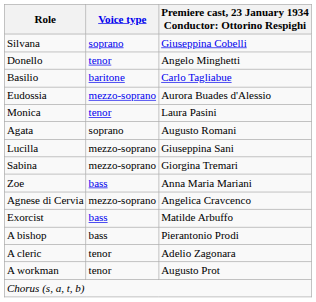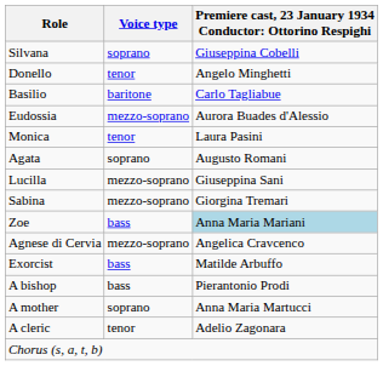 <table class="wikitable">
 <tr>
 <th>Role</th>
 <th><a href='#'>Voice type</a></th>
 <th>Premiere cast, 23 January 1934<br>Conductor: Ottorino Respighi</th>
 </tr>
 <tr>
 <td>Silvana</td>
 <td><a href='#'>soprano</a></td>
 <td><a href='#'>Giuseppina Cobelli</a></td>
 </tr>
 <tr>
 <td>Donello</td>
 <td><a href='#'>tenor</a></td>
 <td>Angelo Minghetti</td>
 </tr>
 <tr>
 <td>Basilio</td>
 <td><a href='#'>baritone</a></td>
 <td><a href='#'>Carlo Tagliabue</a></td>
 </tr>
 <tr>
 <td>Eudossia</td>
 <td><a href='#'>mezzo-soprano</a></td>
 <td>Aurora Buades d'Alessio</td>
 </tr>
 <tr>
 <td>Monica</td>
 <td><a href='#'>tenor</a></td>
 <td>Laura Pasini</td>
 </tr>
 <tr>
 <td>Agata</td>
 <td>soprano</td>
 <td>Augusto Romani</td>
 </tr>
 <tr>
 <td>Lucilla</td>
 <td>mezzo-soprano</td>
 <td>Giuseppina Sani</td>
 </tr>
 <tr>
 <td>Sabina</td>
 <td>mezzo-soprano</td>
 <td>Giorgina Tremari</td>
 </tr>
 <tr>
 <td>Zoe</td>
 <td><a href='#'>bass</a></td>
-<td>Anna Maria Mariani</td>
+<td style="background: lightblue;">Anna Maria Mariani</td>
 </tr>
 <tr>
 <td>Agnese di Cervia</td>
 <td>mezzo-soprano</td>
 <td>Angelica Cravcenco</td>
 </tr>
 <tr>
 <td>Exorcist</td>
 <td><a href='#'>bass</a></td>
 <td>Matilde Arbuffo</td>
 </tr>
 <tr>
 <td>A bishop</td>
 <td>bass</td>
 <td>Pierantonio Prodi</td>
 </tr>
 <tr>
+<td>A mother</td>
+<td>soprano</td>
+<td>Anna Maria Martucci</td>
+</tr>
+<tr>
 <td>A cleric</td>
 <td>tenor</td>
 <td>Adelio Zagonara</td>
 </tr>
 <tr>
-<td>A workman</td>
-<td>tenor</td>
-<td>Augusto Prot</td>
-</tr>
-<tr>
 <td colspan="3"><em>Chorus (s, a, t, b)</em></td>
 </tr>
 </table>
